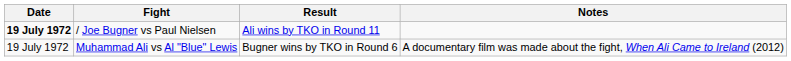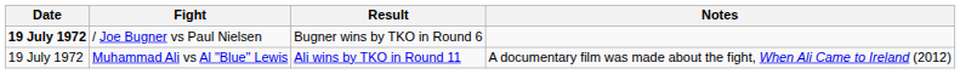 <table class="wikitable">
 <tr>
 <th>Date</th>
 <th>Fight</th>
 <th>Result</th>
 <th>Notes</th>
 </tr>
 <tr>
 <td><strong>19 July 1972</strong></td>
 <td>/ <a href='#'>Joe Bugner</a> vs  Paul Nielsen</td>
-<td><a href='#'>Ali wins by TKO in Round 11</a></td>
+<td>Bugner wins by TKO in Round 6</td>
 <td></td>
 </tr>
 <tr>
 <td>19 July 1972</td>
 <td> <a href='#'>Muhammad Ali</a> vs  <a href='#'>Al "Blue" Lewis</a></td>
-<td>Bugner wins by TKO in Round 6</td>
+<td><a href='#'>Ali wins by TKO in Round 11</a></td>
 <td>A documentary film was made about the fight, <em><a href='#'>When Ali Came to Ireland</a></em> (2012)</td>
 </tr>
 </table>
